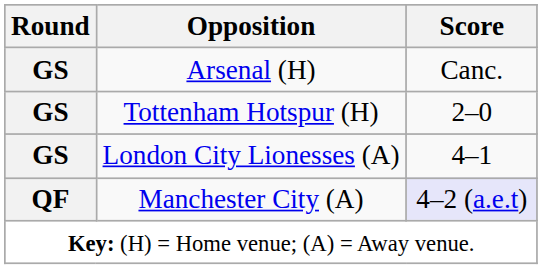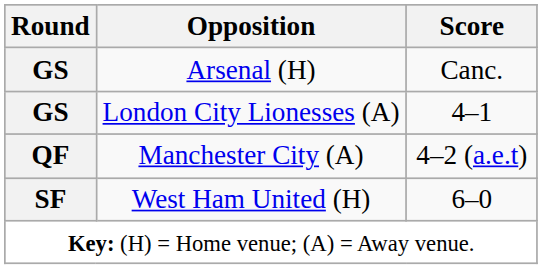 <table class="wikitable plainrowheaders" style="text-align:center;margin:0">
 <tr>
 <th scope="col" style="width:25px">Round</th>
 <th scope="col" style="width:175px">Opposition</th>
 <th scope="col" style="width:70px">Score</th>
 </tr>
 <tr>
 <th scope=row style="text-align:center">GS</th>
 <td><a href='#'>Arsenal</a> (H)</td>
 <td>Canc.</td>
 </tr>
 <tr>
 <th scope=row style="text-align:center">GS</th>
-<td><a href='#'>Tottenham Hotspur</a> (H)</td>
-<td>2–0</td>
-</tr>
-<tr>
-<th scope=row style="text-align:center">GS</th>
 <td><a href='#'>London City Lionesses</a> (A)</td>
 <td>4–1</td>
 </tr>
 <tr>
 <th scope=row style="text-align:center">QF</th>
 <td><a href='#'>Manchester City</a> (A)</td>
-<td style="background: lavender;">4–2 (<a href='#'>a.e.t</a>)</td>
+<td>4–2 (<a href='#'>a.e.t</a>)</td>
+</tr>
+<tr>
+<th scope=row style="text-align:center">SF</th>
+<td><a href='#'>West Ham United</a> (H)</td>
+<td>6–0</td>
 </tr>
 <tr>
 <td colspan="3" style="background:white;"><small><strong>Key:</strong> (H) = Home venue; (A) = Away venue.</small></td>
 </tr>
 </table>
